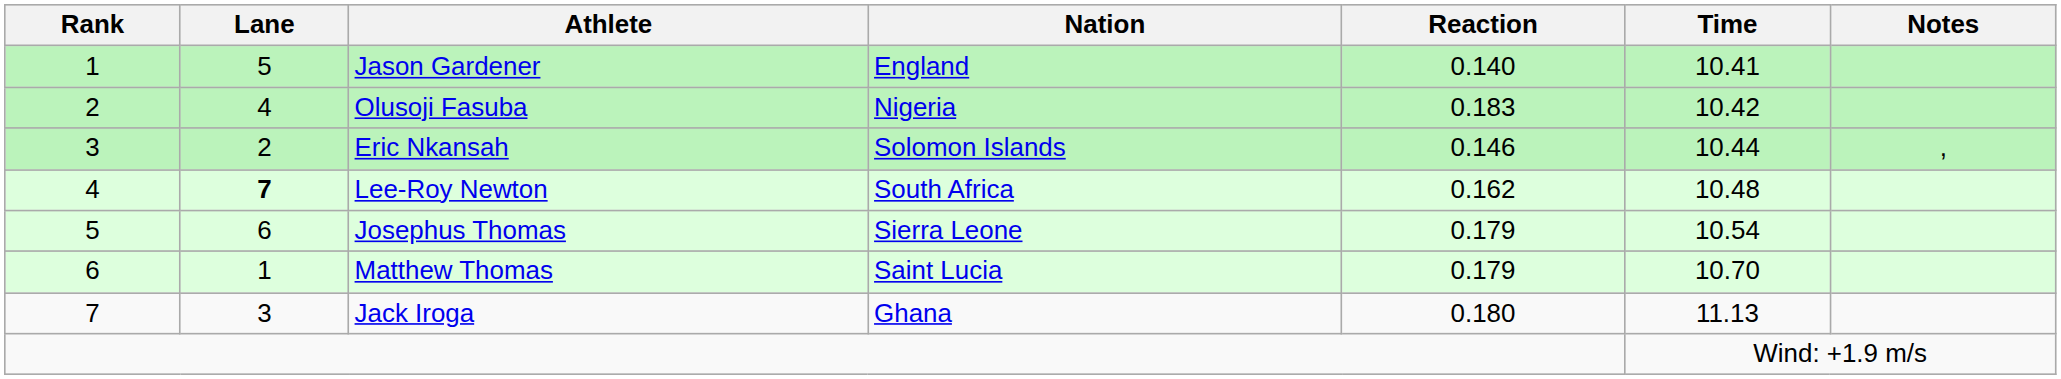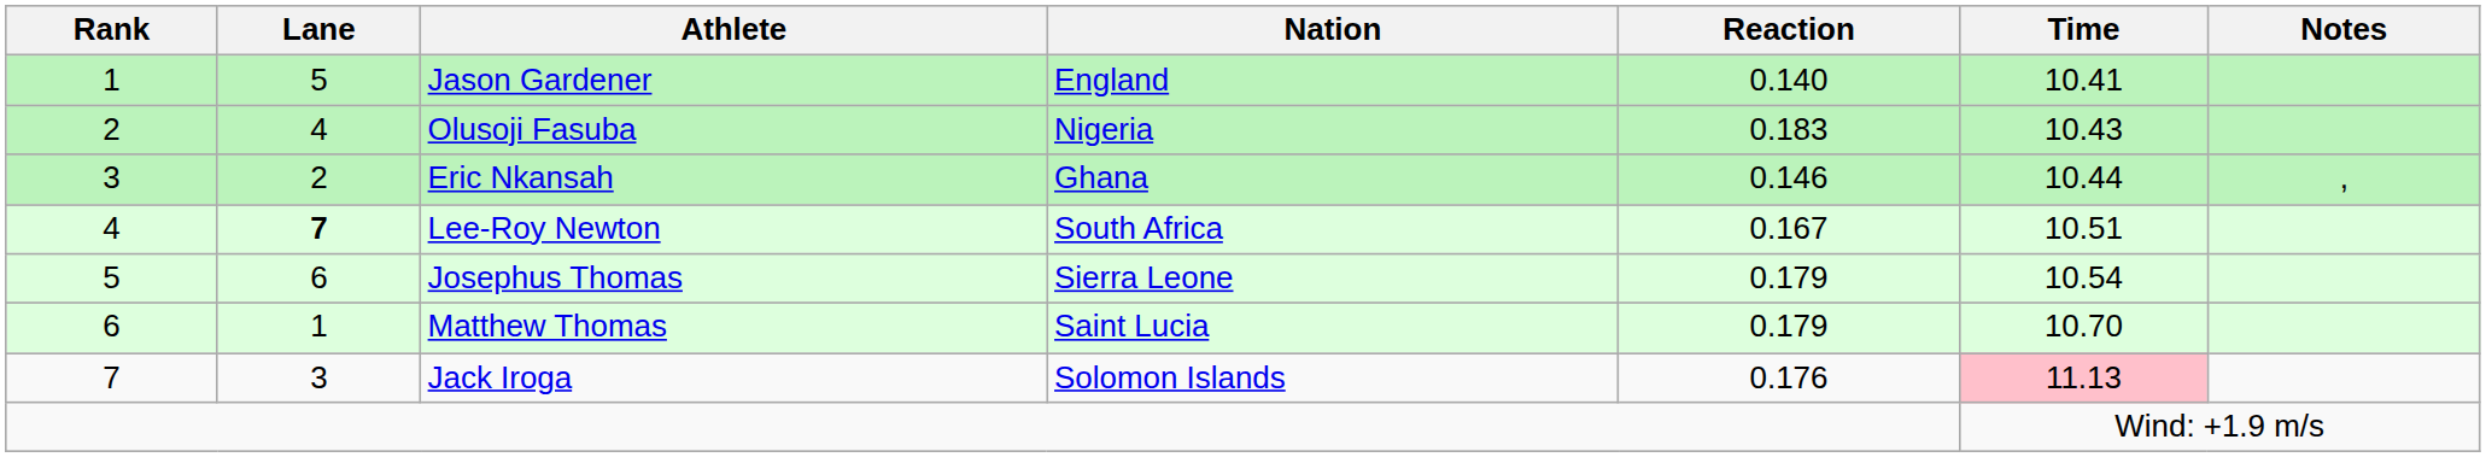 <table class="wikitable sortable" style="text-align:center;width: 80%">
 <tr>
 <th>Rank</th>
 <th>Lane</th>
 <th>Athlete</th>
 <th>Nation</th>
 <th>Reaction</th>
 <th>Time</th>
 <th>Notes</th>
 </tr>
 <tr bgcolor="#bbf3bb">
 <td>1</td>
 <td>5</td>
 <td align="left"><a href='#'>Jason Gardener</a></td>
 <td align="left"> <a href='#'>England</a></td>
 <td>0.140</td>
 <td>10.41</td>
 <td></td>
 </tr>
 <tr bgcolor="#bbf3bb">
 <td>2</td>
 <td>4</td>
 <td align="left"><a href='#'>Olusoji Fasuba</a></td>
 <td align="left"> <a href='#'>Nigeria</a></td>
 <td>0.183</td>
-<td>10.42</td>
+<td>10.43</td>
 <td></td>
 </tr>
 <tr bgcolor="#bbf3bb">
 <td>3</td>
 <td>2</td>
 <td align="left"><a href='#'>Eric Nkansah</a></td>
-<td align="left"> <a href='#'>Solomon Islands</a></td>
+<td align="left"> <a href='#'>Ghana</a></td>
 <td>0.146</td>
 <td>10.44</td>
 <td>, </td>
 </tr>
 <tr bgcolor="#ddffdd">
 <td>4</td>
 <td><strong>7</strong></td>
 <td align="left"><a href='#'>Lee-Roy Newton</a></td>
 <td align="left"> <a href='#'>South Africa</a></td>
-<td>0.162</td>
-<td>10.48</td>
+<td>0.167</td>
+<td>10.51</td>
 <td></td>
 </tr>
 <tr bgcolor="#ddffdd">
 <td>5</td>
 <td>6</td>
 <td align="left"><a href='#'>Josephus Thomas</a></td>
 <td align="left"> <a href='#'>Sierra Leone</a></td>
 <td>0.179</td>
 <td>10.54</td>
 <td></td>
 </tr>
 <tr bgcolor="#ddffdd">
 <td>6</td>
 <td>1</td>
 <td align="left"><a href='#'>Matthew Thomas</a></td>
 <td align="left"> <a href='#'>Saint Lucia</a></td>
 <td>0.179</td>
 <td>10.70</td>
 <td></td>
 </tr>
 <tr>
 <td>7</td>
 <td>3</td>
 <td align="left"><a href='#'>Jack Iroga</a></td>
-<td align="left"> <a href='#'>Ghana</a></td>
-<td>0.180</td>
-<td>11.13</td>
+<td align="left"> <a href='#'>Solomon Islands</a></td>
+<td>0.176</td>
+<td style="background: pink;">11.13</td>
 <td></td>
 </tr>
 <tr>
 <td colspan="5"></td>
 <td colspan="2">Wind: +1.9 m/s</td>
 </tr>
 </table>
